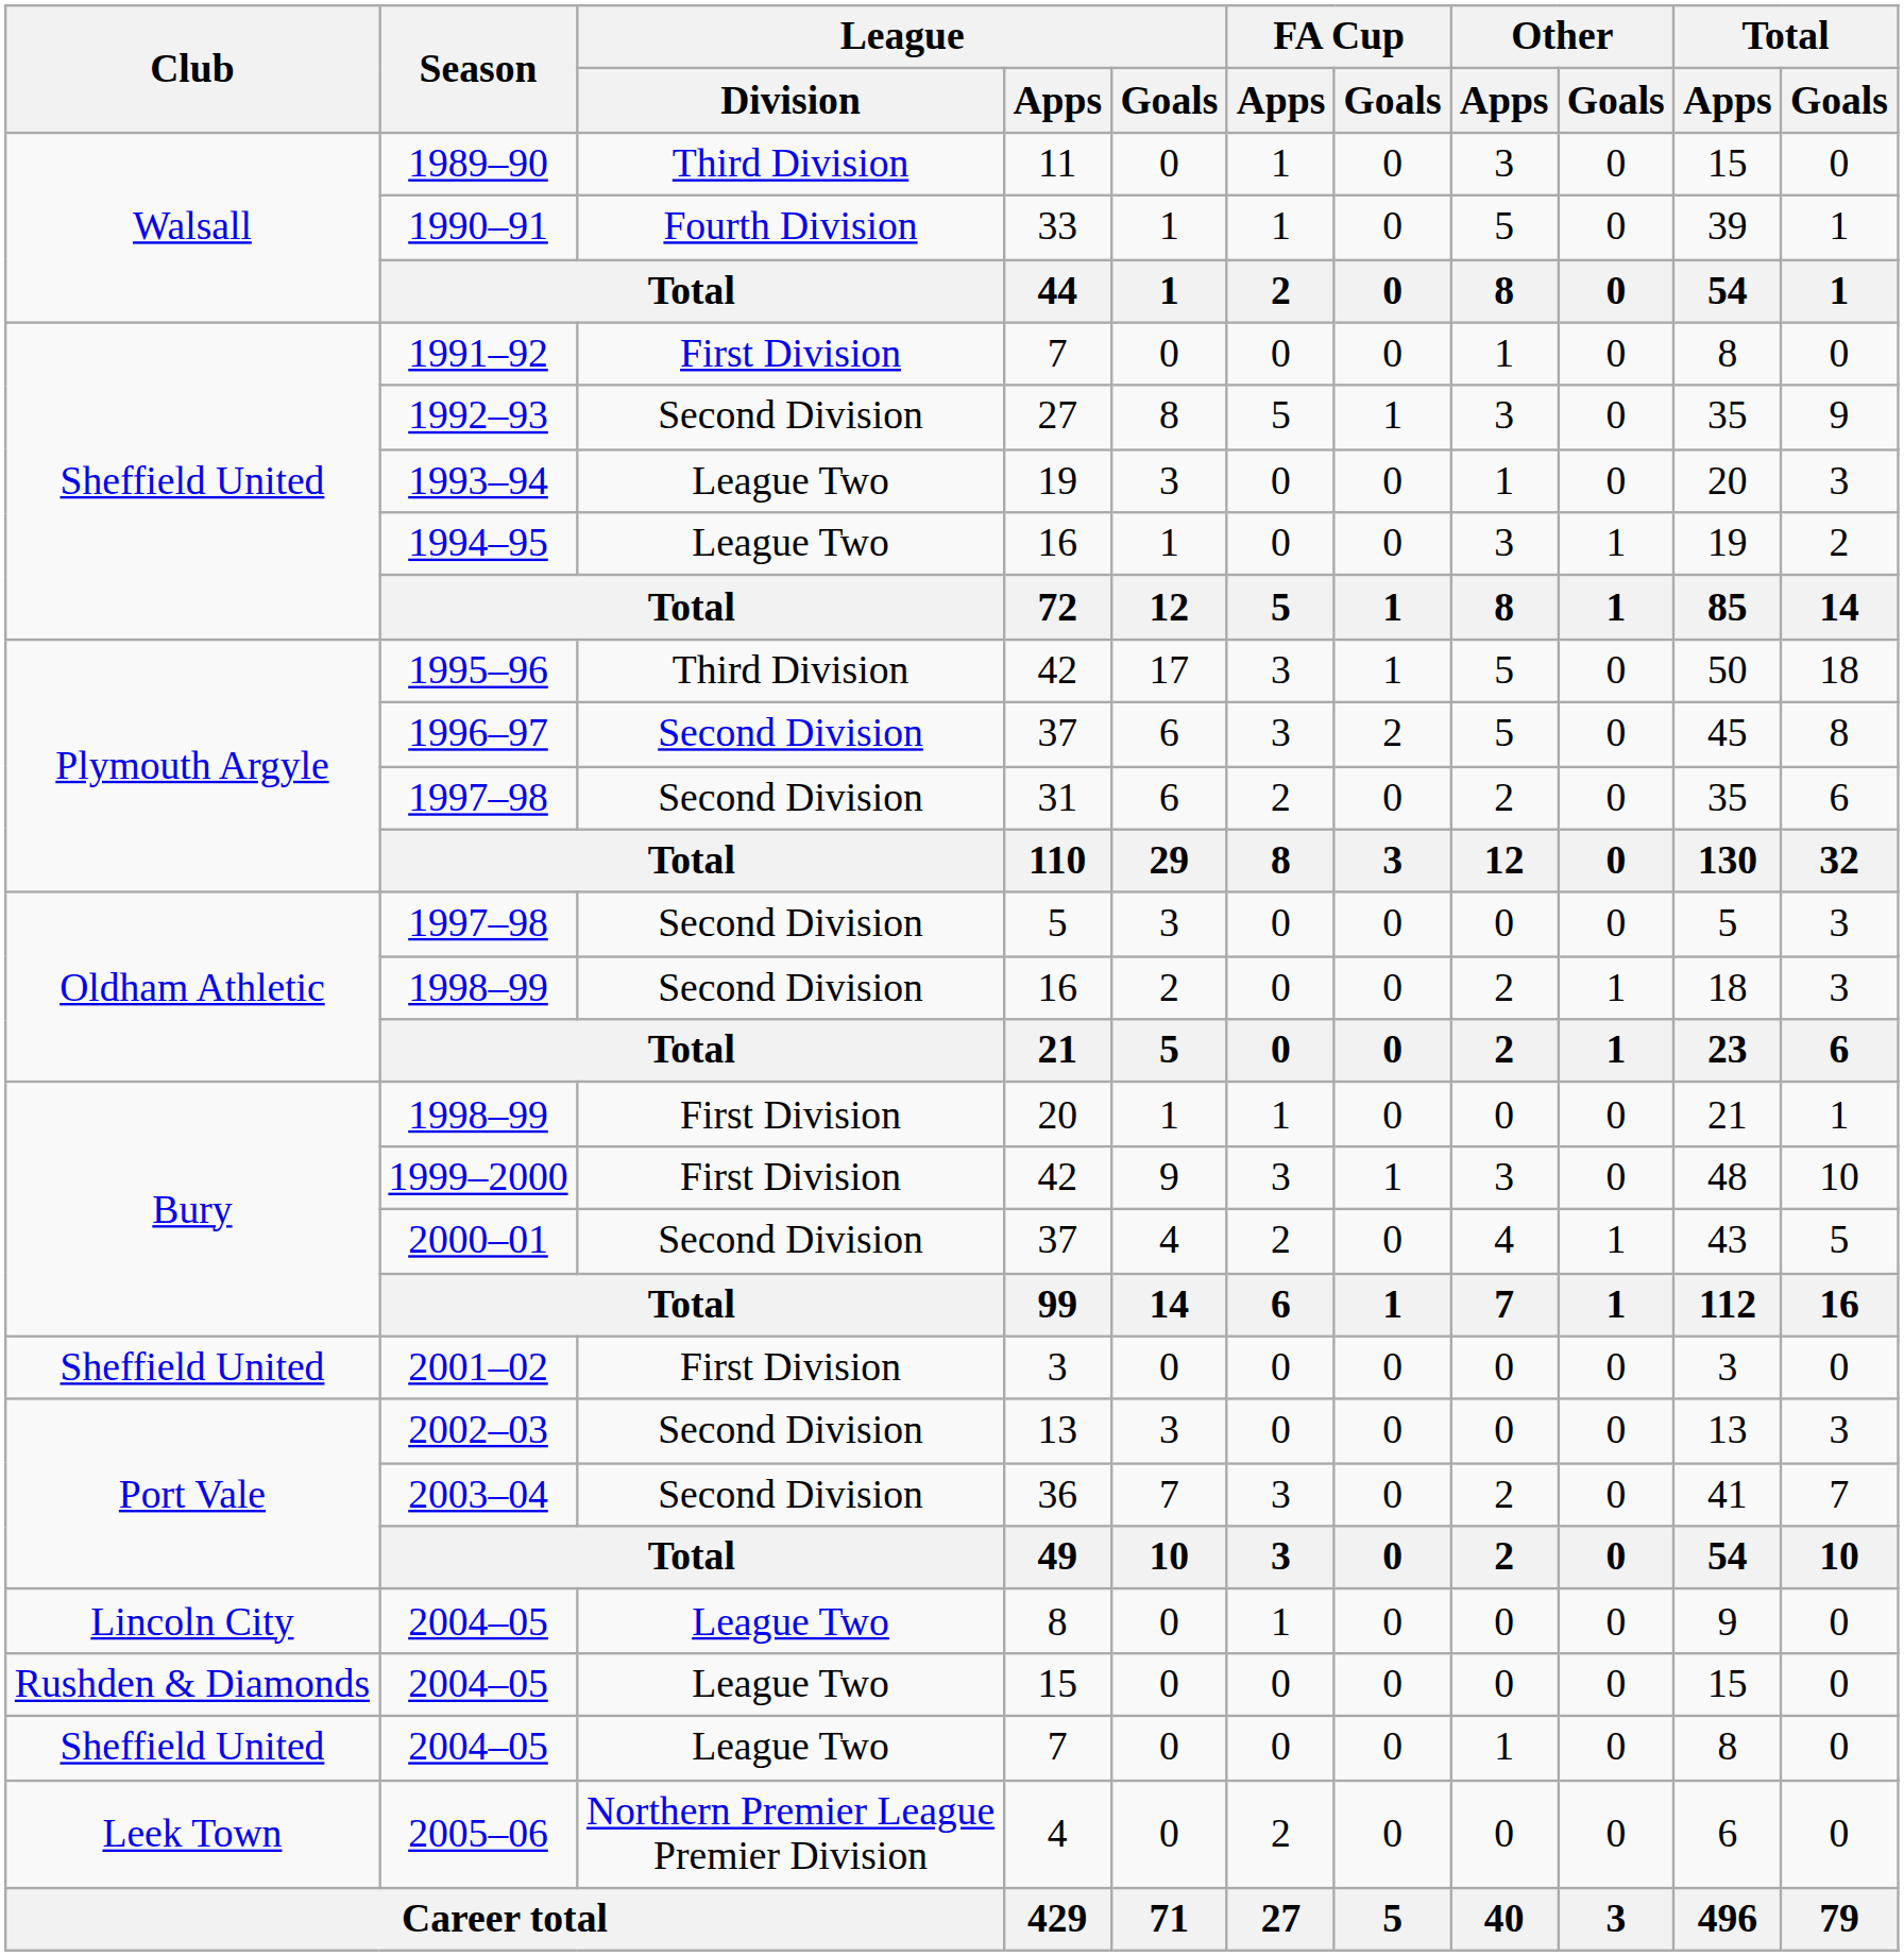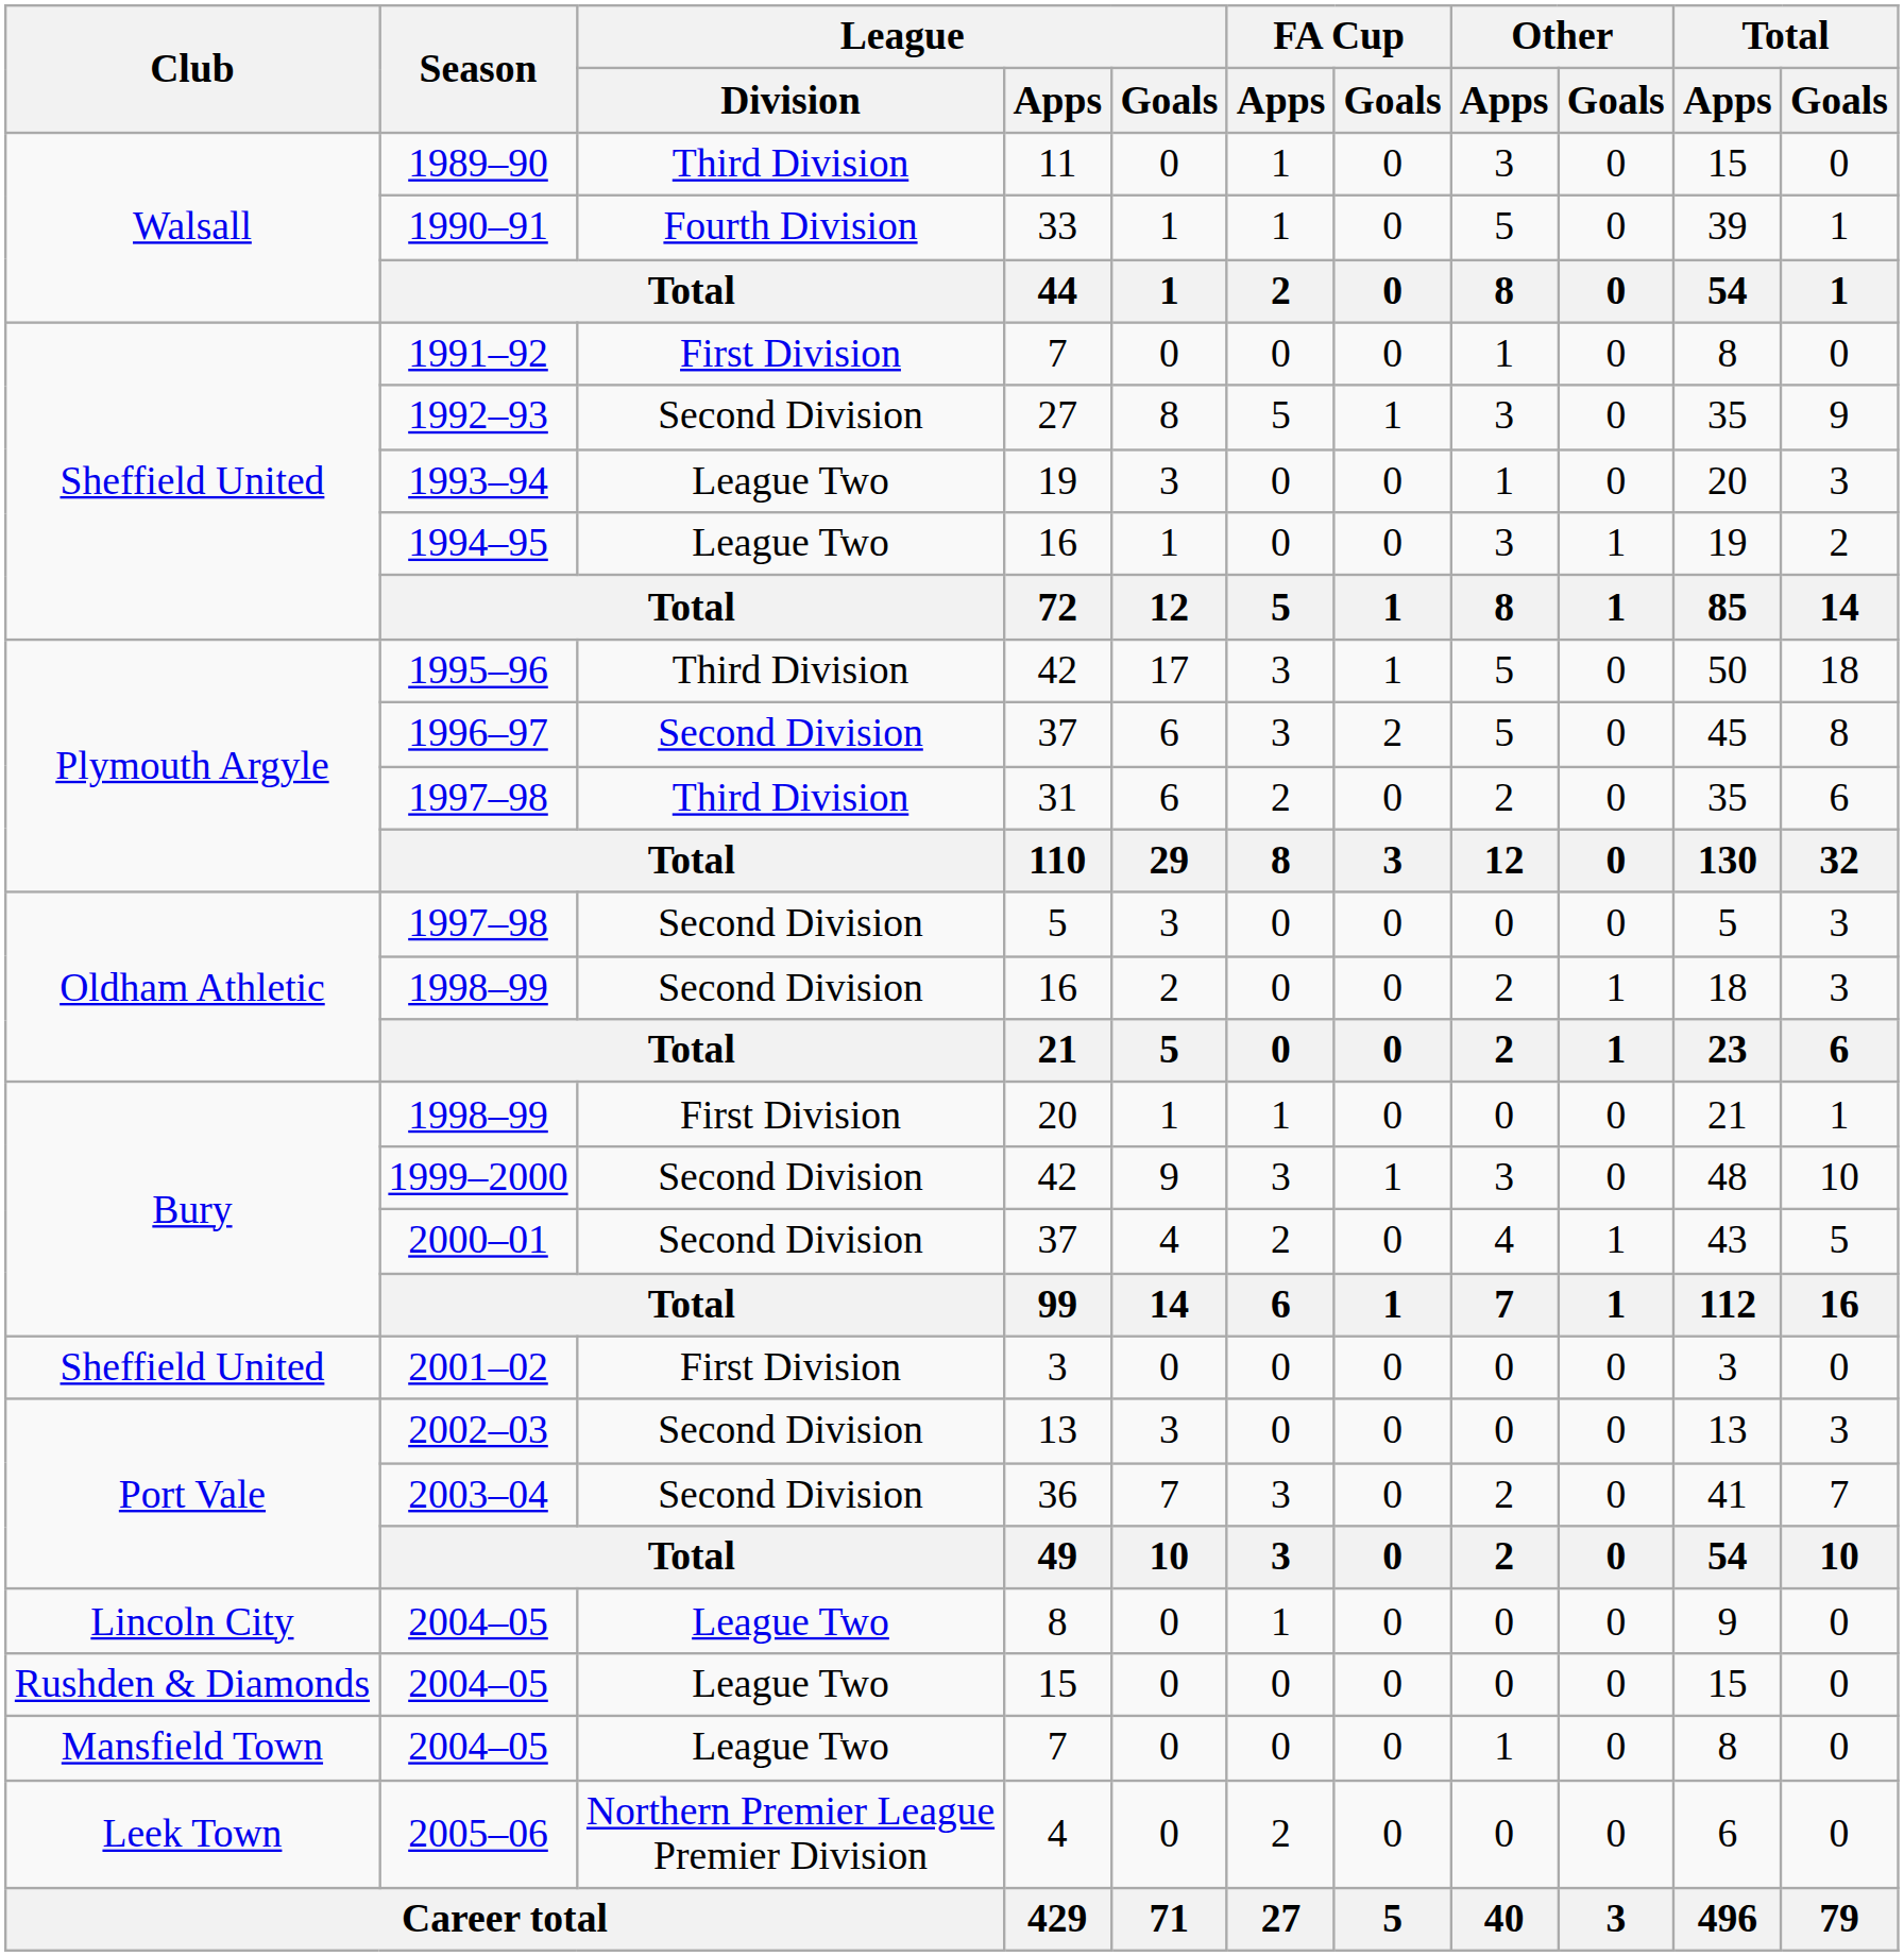 <table class="wikitable" style="text-align: center;">
 <tr>
 <th rowspan="2">Club</th>
 <th rowspan="2">Season</th>
 <th colspan="3">League</th>
 <th colspan="2">FA Cup</th>
 <th colspan="2">Other</th>
 <th colspan="2">Total</th>
 </tr>
 <tr>
 <th>Division</th>
 <th>Apps</th>
 <th>Goals</th>
 <th>Apps</th>
 <th>Goals</th>
 <th>Apps</th>
 <th>Goals</th>
 <th>Apps</th>
 <th>Goals</th>
 </tr>
 <tr>
 <td rowspan="3"><a href='#'>Walsall</a></td>
 <td><a href='#'>1989–90</a></td>
 <td><a href='#'>Third Division</a></td>
 <td>11</td>
 <td>0</td>
 <td>1</td>
 <td>0</td>
 <td>3</td>
 <td>0</td>
 <td>15</td>
 <td>0</td>
 </tr>
 <tr>
 <td><a href='#'>1990–91</a></td>
 <td><a href='#'>Fourth Division</a></td>
 <td>33</td>
 <td>1</td>
 <td>1</td>
 <td>0</td>
 <td>5</td>
 <td>0</td>
 <td>39</td>
 <td>1</td>
 </tr>
 <tr>
 <th colspan="2">Total</th>
 <th>44</th>
 <th>1</th>
 <th>2</th>
 <th>0</th>
 <th>8</th>
 <th>0</th>
 <th>54</th>
 <th>1</th>
 </tr>
 <tr>
 <td rowspan="5"><a href='#'>Sheffield United</a></td>
 <td><a href='#'>1991–92</a></td>
 <td><a href='#'>First Division</a></td>
 <td>7</td>
 <td>0</td>
 <td>0</td>
 <td>0</td>
 <td>1</td>
 <td>0</td>
 <td>8</td>
 <td>0</td>
 </tr>
 <tr>
 <td><a href='#'>1992–93</a></td>
 <td>Second Division</td>
 <td>27</td>
 <td>8</td>
 <td>5</td>
 <td>1</td>
 <td>3</td>
 <td>0</td>
 <td>35</td>
 <td>9</td>
 </tr>
 <tr>
 <td><a href='#'>1993–94</a></td>
 <td>League Two</td>
 <td>19</td>
 <td>3</td>
 <td>0</td>
 <td>0</td>
 <td>1</td>
 <td>0</td>
 <td>20</td>
 <td>3</td>
 </tr>
 <tr>
 <td><a href='#'>1994–95</a></td>
 <td>League Two</td>
 <td>16</td>
 <td>1</td>
 <td>0</td>
 <td>0</td>
 <td>3</td>
 <td>1</td>
 <td>19</td>
 <td>2</td>
 </tr>
 <tr>
 <th colspan="2">Total</th>
 <th>72</th>
 <th>12</th>
 <th>5</th>
 <th>1</th>
 <th>8</th>
 <th>1</th>
 <th>85</th>
 <th>14</th>
 </tr>
 <tr>
 <td rowspan="4"><a href='#'>Plymouth Argyle</a></td>
 <td><a href='#'>1995–96</a></td>
 <td>Third Division</td>
 <td>42</td>
 <td>17</td>
 <td>3</td>
 <td>1</td>
 <td>5</td>
 <td>0</td>
 <td>50</td>
 <td>18</td>
 </tr>
 <tr>
 <td><a href='#'>1996–97</a></td>
 <td><a href='#'>Second Division</a></td>
 <td>37</td>
 <td>6</td>
 <td>3</td>
 <td>2</td>
 <td>5</td>
 <td>0</td>
 <td>45</td>
 <td>8</td>
 </tr>
 <tr>
 <td><a href='#'>1997–98</a></td>
-<td>Second Division</td>
+<td><a href='#'>Third Division</a></td>
 <td>31</td>
 <td>6</td>
 <td>2</td>
 <td>0</td>
 <td>2</td>
 <td>0</td>
 <td>35</td>
 <td>6</td>
 </tr>
 <tr>
 <th colspan="2">Total</th>
 <th>110</th>
 <th>29</th>
 <th>8</th>
 <th>3</th>
 <th>12</th>
 <th>0</th>
 <th>130</th>
 <th>32</th>
 </tr>
 <tr>
 <td rowspan="3"><a href='#'>Oldham Athletic</a></td>
 <td><a href='#'>1997–98</a></td>
 <td>Second Division</td>
 <td>5</td>
 <td>3</td>
 <td>0</td>
 <td>0</td>
 <td>0</td>
 <td>0</td>
 <td>5</td>
 <td>3</td>
 </tr>
 <tr>
 <td><a href='#'>1998–99</a></td>
 <td>Second Division</td>
 <td>16</td>
 <td>2</td>
 <td>0</td>
 <td>0</td>
 <td>2</td>
 <td>1</td>
 <td>18</td>
 <td>3</td>
 </tr>
 <tr>
 <th colspan="2">Total</th>
 <th>21</th>
 <th>5</th>
 <th>0</th>
 <th>0</th>
 <th>2</th>
 <th>1</th>
 <th>23</th>
 <th>6</th>
 </tr>
 <tr>
 <td rowspan="4"><a href='#'>Bury</a></td>
 <td><a href='#'>1998–99</a></td>
 <td>First Division</td>
 <td>20</td>
 <td>1</td>
 <td>1</td>
 <td>0</td>
 <td>0</td>
 <td>0</td>
 <td>21</td>
 <td>1</td>
 </tr>
 <tr>
 <td><a href='#'>1999–2000</a></td>
-<td>First Division</td>
+<td>Second Division</td>
 <td>42</td>
 <td>9</td>
 <td>3</td>
 <td>1</td>
 <td>3</td>
 <td>0</td>
 <td>48</td>
 <td>10</td>
 </tr>
 <tr>
 <td><a href='#'>2000–01</a></td>
 <td>Second Division</td>
 <td>37</td>
 <td>4</td>
 <td>2</td>
 <td>0</td>
 <td>4</td>
 <td>1</td>
 <td>43</td>
 <td>5</td>
 </tr>
 <tr>
 <th colspan="2">Total</th>
 <th>99</th>
 <th>14</th>
 <th>6</th>
 <th>1</th>
 <th>7</th>
 <th>1</th>
 <th>112</th>
 <th>16</th>
 </tr>
 <tr>
 <td><a href='#'>Sheffield United</a></td>
 <td><a href='#'>2001–02</a></td>
 <td>First Division</td>
 <td>3</td>
 <td>0</td>
 <td>0</td>
 <td>0</td>
 <td>0</td>
 <td>0</td>
 <td>3</td>
 <td>0</td>
 </tr>
 <tr>
 <td rowspan="3"><a href='#'>Port Vale</a></td>
 <td><a href='#'>2002–03</a></td>
 <td>Second Division</td>
 <td>13</td>
 <td>3</td>
 <td>0</td>
 <td>0</td>
 <td>0</td>
 <td>0</td>
 <td>13</td>
 <td>3</td>
 </tr>
 <tr>
 <td><a href='#'>2003–04</a></td>
 <td>Second Division</td>
 <td>36</td>
 <td>7</td>
 <td>3</td>
 <td>0</td>
 <td>2</td>
 <td>0</td>
 <td>41</td>
 <td>7</td>
 </tr>
 <tr>
 <th colspan="2">Total</th>
 <th>49</th>
 <th>10</th>
 <th>3</th>
 <th>0</th>
 <th>2</th>
 <th>0</th>
 <th>54</th>
 <th>10</th>
 </tr>
 <tr>
 <td><a href='#'>Lincoln City</a></td>
 <td><a href='#'>2004–05</a></td>
 <td><a href='#'>League Two</a></td>
 <td>8</td>
 <td>0</td>
 <td>1</td>
 <td>0</td>
 <td>0</td>
 <td>0</td>
 <td>9</td>
 <td>0</td>
 </tr>
 <tr>
 <td><a href='#'>Rushden & Diamonds</a></td>
 <td><a href='#'>2004–05</a></td>
 <td>League Two</td>
 <td>15</td>
 <td>0</td>
 <td>0</td>
 <td>0</td>
 <td>0</td>
 <td>0</td>
 <td>15</td>
 <td>0</td>
 </tr>
 <tr>
-<td><a href='#'>Sheffield United</a></td>
+<td><a href='#'>Mansfield Town</a></td>
 <td><a href='#'>2004–05</a></td>
 <td>League Two</td>
 <td>7</td>
 <td>0</td>
 <td>0</td>
 <td>0</td>
 <td>1</td>
 <td>0</td>
 <td>8</td>
 <td>0</td>
 </tr>
 <tr>
 <td><a href='#'>Leek Town</a></td>
 <td><a href='#'>2005–06</a></td>
 <td><a href='#'>Northern Premier League</a><br>Premier Division</td>
 <td>4</td>
 <td>0</td>
 <td>2</td>
 <td>0</td>
 <td>0</td>
 <td>0</td>
 <td>6</td>
 <td>0</td>
 </tr>
 <tr>
 <th colspan="3">Career total</th>
 <th>429</th>
 <th>71</th>
 <th>27</th>
 <th>5</th>
 <th>40</th>
 <th>3</th>
 <th>496</th>
 <th>79</th>
 </tr>
 </table>
